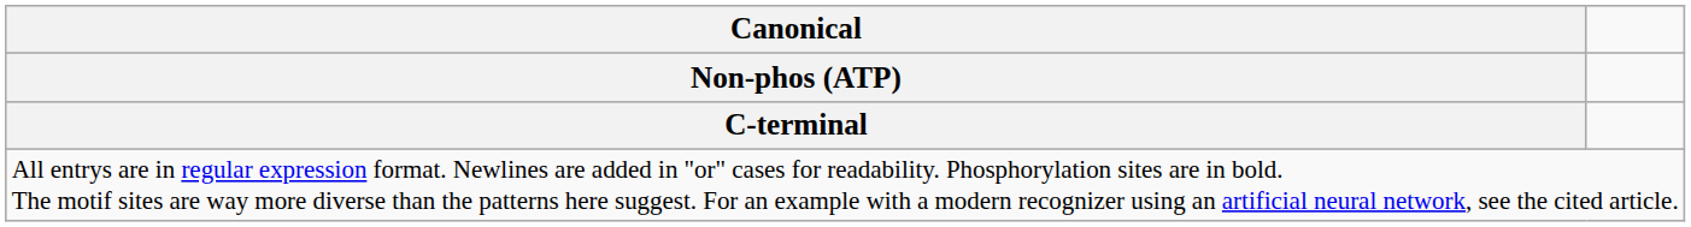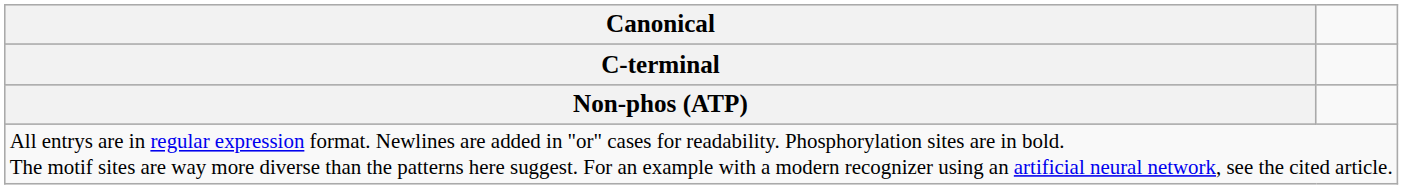 <table class=wikitable>
 <tr>
 <th>Canonical</th>
+<td><br></td>
+</tr>
+<tr>
+<th>C-terminal</th>
 <td><br></td>
 </tr>
 <tr>
 <th>Non-phos (ATP)</th>
 <td><br></td>
 </tr>
 <tr>
-<th>C-terminal</th>
-<td><br></td>
-</tr>
-<tr>
 <td colspan=2 style="font-size:smaller">All entrys are in <a href='#'>regular expression</a> format. Newlines are added in "or" cases for readability. Phosphorylation sites are in bold.<br>The motif sites are way more diverse than the patterns here suggest. For an example with a modern recognizer using an <a href='#'>artificial neural network</a>, see the cited article.</td>
 </tr>
 </table>
